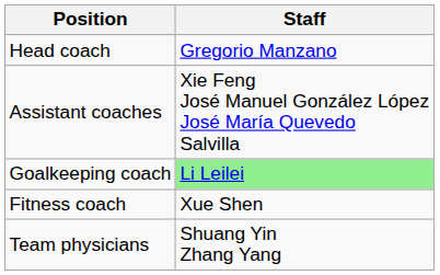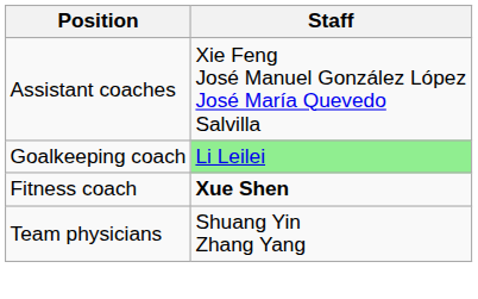 <table class="wikitable" style="text-align:center;">
 <tr>
 <th>Position</th>
 <th>Staff</th>
-</tr>
-<tr>
-<td style="text-align:left;">Head coach</td>
-<td style="text-align:left;"> <a href='#'>Gregorio Manzano</a></td>
 </tr>
 <tr>
 <td style="text-align:left;">Assistant coaches</td>
 <td style="text-align:left;"> Xie Feng<br>  José Manuel González López<br>  <a href='#'>José María Quevedo</a><br>  Salvilla</td>
 </tr>
 <tr>
 <td style="text-align:left;">Goalkeeping coach</td>
 <td style="background: lightgreen; text-align:left;"> <a href='#'>Li Leilei</a></td>
 </tr>
 <tr>
 <td style="text-align:left;">Fitness coach</td>
-<td style="text-align:left;"> Xue Shen</td>
+<td style="text-align:left;"><strong> Xue Shen</strong></td>
 </tr>
 <tr>
 <td style="text-align:left;">Team physicians</td>
 <td style="text-align:left;"> Shuang Yin<br>  Zhang Yang</td>
 </tr>
 </table>
